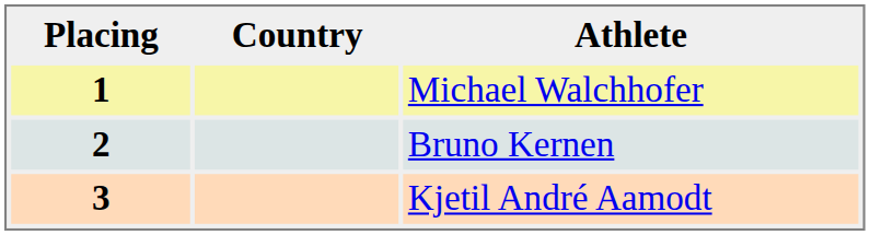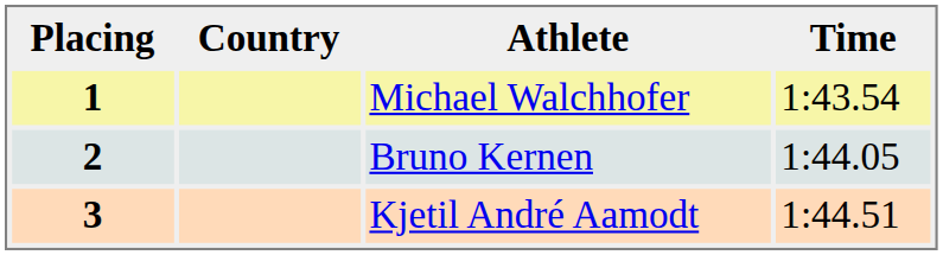 <table style="border-style:solid;border-width:1px;border-color:#808080;background-color:#EFEFEF" cellspacing="2" cellpadding="2" width="380px">
 <tr bgcolor="#EFEFEF">
 <th>Placing</th>
 <th>Country</th>
 <th>Athlete</th>
+<th>Time</th>
 </tr>
 <tr align="center" valign="top" bgcolor="#F7F6A8">
 <th>1</th>
 <td></td>
 <td align="left"><a href='#'>Michael Walchhofer</a></td>
+<td align="left">1:43.54</td>
 </tr>
 <tr align="center" valign="top" bgcolor="#DCE5E5">
 <th>2</th>
 <td></td>
 <td align="left"><a href='#'>Bruno Kernen</a></td>
+<td align="left">1:44.05</td>
 </tr>
 <tr align="center" valign="top" bgcolor="#FFDAB9">
 <th>3</th>
 <td></td>
 <td align="left"><a href='#'>Kjetil André Aamodt</a></td>
+<td align="left">1:44.51</td>
 </tr>
 </table>
